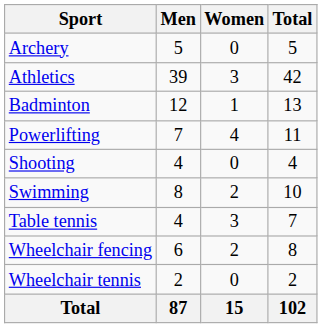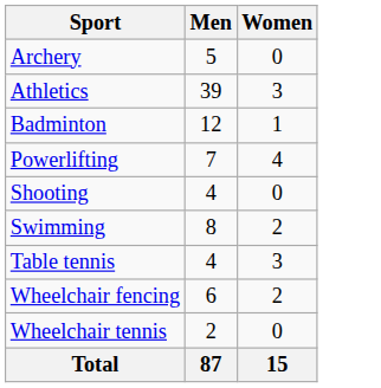 <table class="wikitable sortable" style="text-align:center;">
 <tr>
 <th>Sport</th>
 <th>Men</th>
 <th>Women</th>
-<th>Total</th>
 </tr>
 <tr>
 <td align=left><a href='#'>Archery</a></td>
 <td>5</td>
 <td>0</td>
-<td>5</td>
 </tr>
 <tr>
 <td align=left><a href='#'>Athletics</a></td>
 <td>39</td>
 <td>3</td>
-<td>42</td>
 </tr>
 <tr>
 <td align=left><a href='#'>Badminton</a></td>
 <td>12</td>
 <td>1</td>
-<td>13</td>
 </tr>
 <tr>
 <td align=left><a href='#'>Powerlifting</a></td>
 <td>7</td>
 <td>4</td>
-<td>11</td>
 </tr>
 <tr>
 <td align=left><a href='#'>Shooting</a></td>
 <td>4</td>
 <td>0</td>
-<td>4</td>
 </tr>
 <tr>
 <td align=left><a href='#'>Swimming</a></td>
 <td>8</td>
 <td>2</td>
-<td>10</td>
 </tr>
 <tr>
 <td align=left><a href='#'>Table tennis</a></td>
 <td>4</td>
 <td>3</td>
-<td>7</td>
 </tr>
 <tr>
 <td align=left><a href='#'>Wheelchair fencing</a></td>
 <td>6</td>
 <td>2</td>
-<td>8</td>
 </tr>
 <tr>
 <td align=left><a href='#'>Wheelchair tennis</a></td>
 <td>2</td>
 <td>0</td>
-<td>2</td>
 </tr>
 <tr class="sortbottom">
 <th>Total</th>
 <th>87</th>
 <th>15</th>
-<th>102</th>
 </tr>
 </table>
